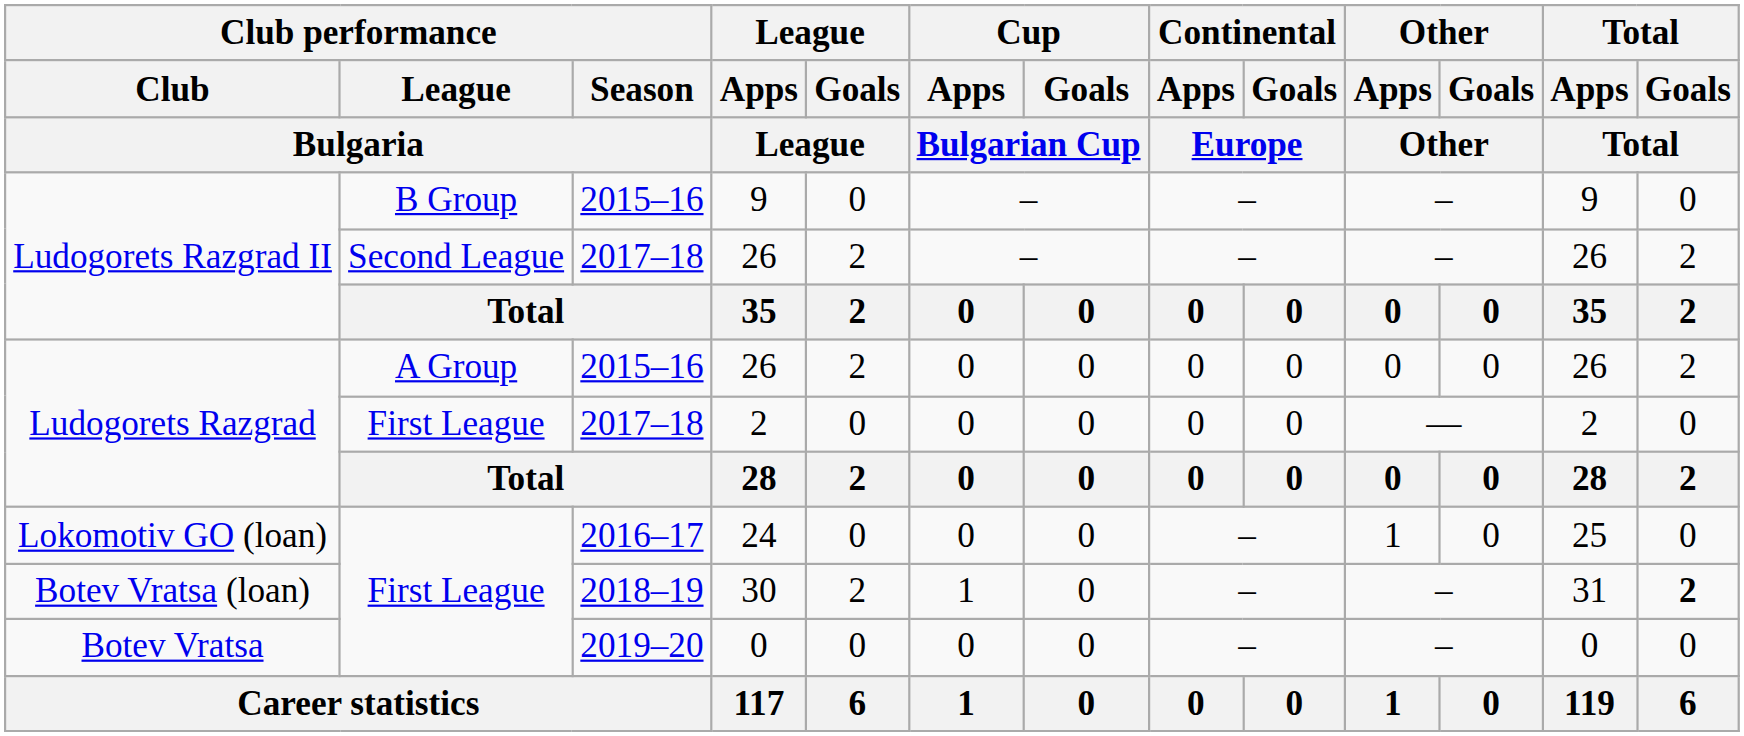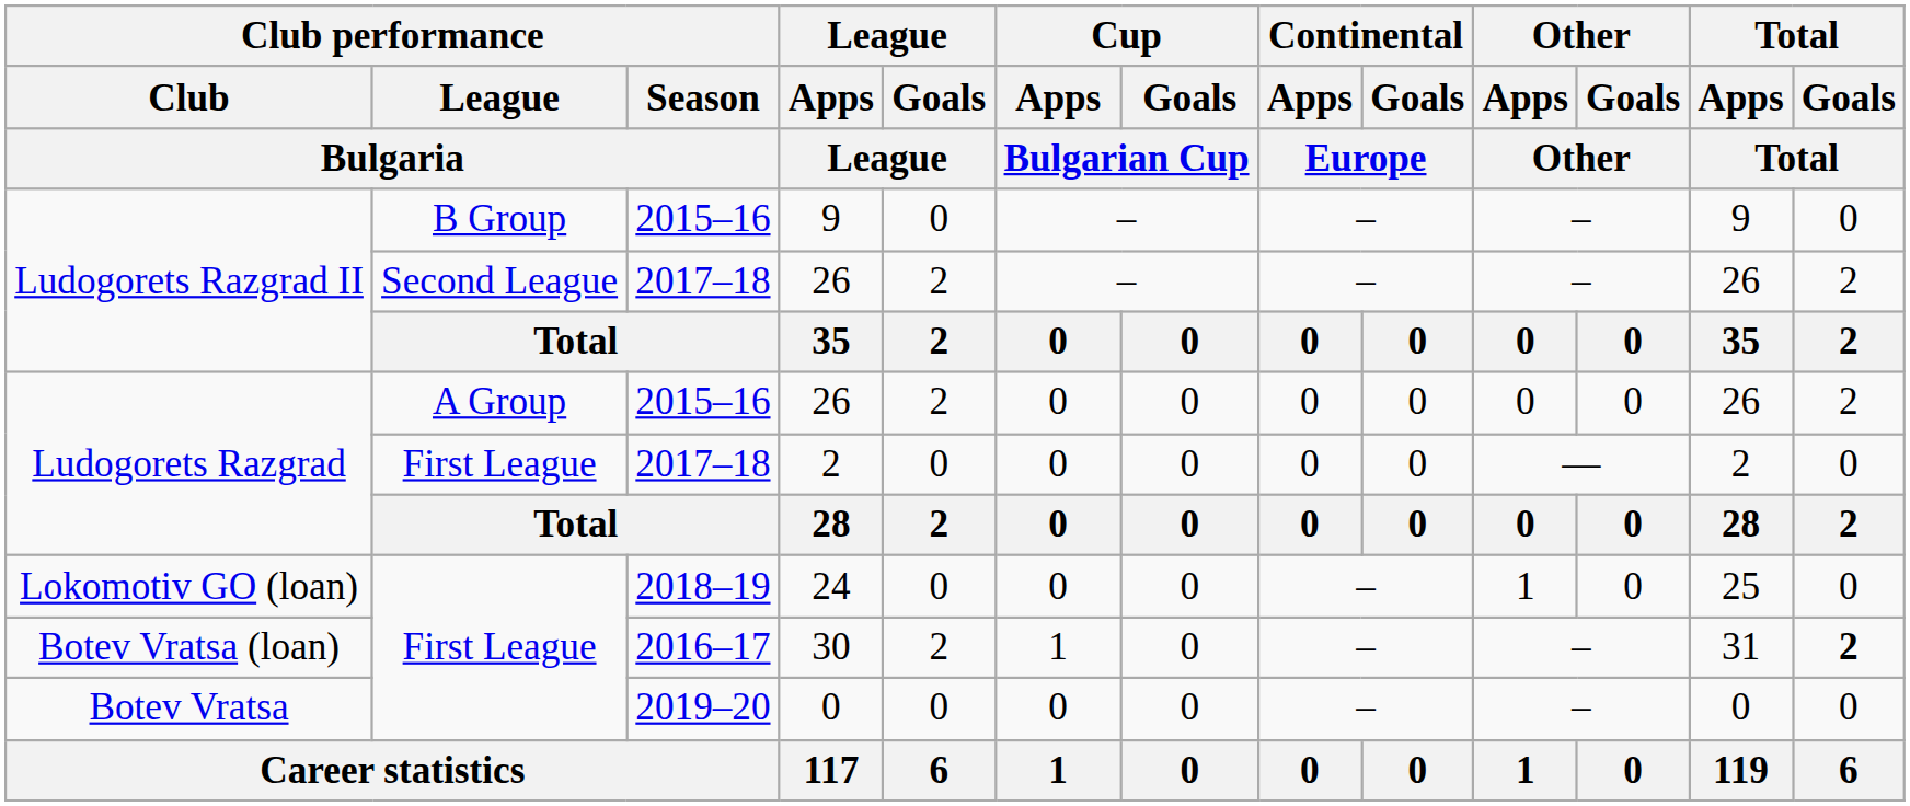 <table class="wikitable" style="text-align: center">
 <tr>
 <th colspan="3">Club performance</th>
 <th colspan="2">League</th>
 <th colspan="2">Cup</th>
 <th colspan="2">Continental</th>
 <th colspan="2">Other</th>
 <th colspan="3">Total</th>
 </tr>
 <tr>
 <th>Club</th>
 <th>League</th>
 <th>Season</th>
 <th>Apps</th>
 <th>Goals</th>
 <th>Apps</th>
 <th>Goals</th>
 <th>Apps</th>
 <th>Goals</th>
 <th>Apps</th>
 <th>Goals</th>
 <th>Apps</th>
 <th>Goals</th>
 </tr>
 <tr>
 <th colspan="3">Bulgaria</th>
 <th colspan="2">League</th>
 <th colspan="2"><a href='#'>Bulgarian Cup</a></th>
 <th colspan="2"><a href='#'>Europe</a></th>
 <th colspan="2">Other</th>
 <th colspan="2">Total</th>
 </tr>
 <tr>
 <td rowspan="3" valign="center"><a href='#'>Ludogorets Razgrad II</a></td>
 <td rowspan="1"><a href='#'>B Group</a></td>
 <td><a href='#'>2015–16</a></td>
 <td>9</td>
 <td>0</td>
 <td colspan="2">–</td>
 <td colspan="2">–</td>
 <td colspan="2">–</td>
 <td>9</td>
 <td>0</td>
 </tr>
 <tr>
 <td rowspan="1"><a href='#'>Second League</a></td>
 <td><a href='#'>2017–18</a></td>
 <td>26</td>
 <td>2</td>
 <td colspan="2">–</td>
 <td colspan="2">–</td>
 <td colspan="2">–</td>
 <td>26</td>
 <td>2</td>
 </tr>
 <tr>
 <th colspan=2>Total</th>
 <th>35</th>
 <th>2</th>
 <th>0</th>
 <th>0</th>
 <th>0</th>
 <th>0</th>
 <th>0</th>
 <th>0</th>
 <th>35</th>
 <th>2</th>
 </tr>
 <tr>
 <td rowspan=3><a href='#'>Ludogorets Razgrad</a></td>
 <td rowspan=1><a href='#'>A Group</a></td>
 <td><a href='#'>2015–16</a></td>
 <td>26</td>
 <td>2</td>
 <td>0</td>
 <td>0</td>
 <td>0</td>
 <td>0</td>
 <td>0</td>
 <td>0</td>
 <td>26</td>
 <td>2</td>
 </tr>
 <tr>
 <td rowspan="1"><a href='#'>First League</a></td>
 <td><a href='#'>2017–18</a></td>
 <td>2</td>
 <td>0</td>
 <td>0</td>
 <td>0</td>
 <td>0</td>
 <td>0</td>
 <td colspan="2">—</td>
 <td>2</td>
 <td>0</td>
 </tr>
 <tr>
 <th colspan=2>Total</th>
 <th>28</th>
 <th>2</th>
 <th>0</th>
 <th>0</th>
 <th>0</th>
 <th>0</th>
 <th>0</th>
 <th>0</th>
 <th>28</th>
 <th>2</th>
 </tr>
 <tr>
 <td rowspan=1><a href='#'>Lokomotiv GO</a> (loan)</td>
 <td rowspan=3><a href='#'>First League</a></td>
-<td><a href='#'>2016–17</a></td>
+<td><a href='#'>2018–19</a></td>
 <td>24</td>
 <td>0</td>
 <td>0</td>
 <td>0</td>
 <td colspan="2">–</td>
 <td>1</td>
 <td>0</td>
 <td>25</td>
 <td>0</td>
 </tr>
 <tr>
 <td rowspan="1" valign="center"><a href='#'>Botev Vratsa</a> (loan)</td>
-<td><a href='#'>2018–19</a></td>
+<td><a href='#'>2016–17</a></td>
 <td>30</td>
 <td>2</td>
 <td>1</td>
 <td>0</td>
 <td colspan="2">–</td>
 <td colspan="2">–</td>
 <td>31</td>
 <td><strong>2</strong></td>
 </tr>
 <tr>
 <td rowspan="1" valign="center"><a href='#'>Botev Vratsa</a></td>
 <td><a href='#'>2019–20</a></td>
 <td>0</td>
 <td>0</td>
 <td>0</td>
 <td>0</td>
 <td colspan="2">–</td>
 <td colspan="2">–</td>
 <td>0</td>
 <td>0</td>
 </tr>
 <tr>
 <th colspan="3">Career statistics</th>
 <th>117</th>
 <th>6</th>
 <th>1</th>
 <th>0</th>
 <th>0</th>
 <th>0</th>
 <th>1</th>
 <th>0</th>
 <th>119</th>
 <th>6</th>
 </tr>
 </table>
